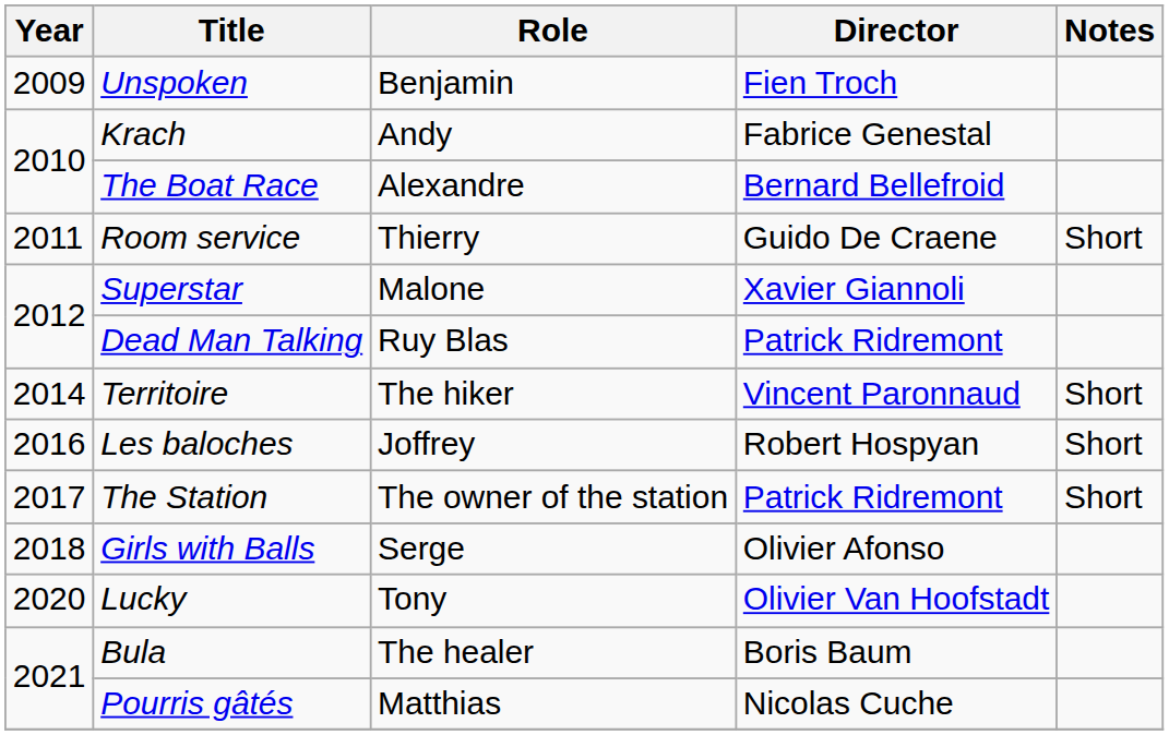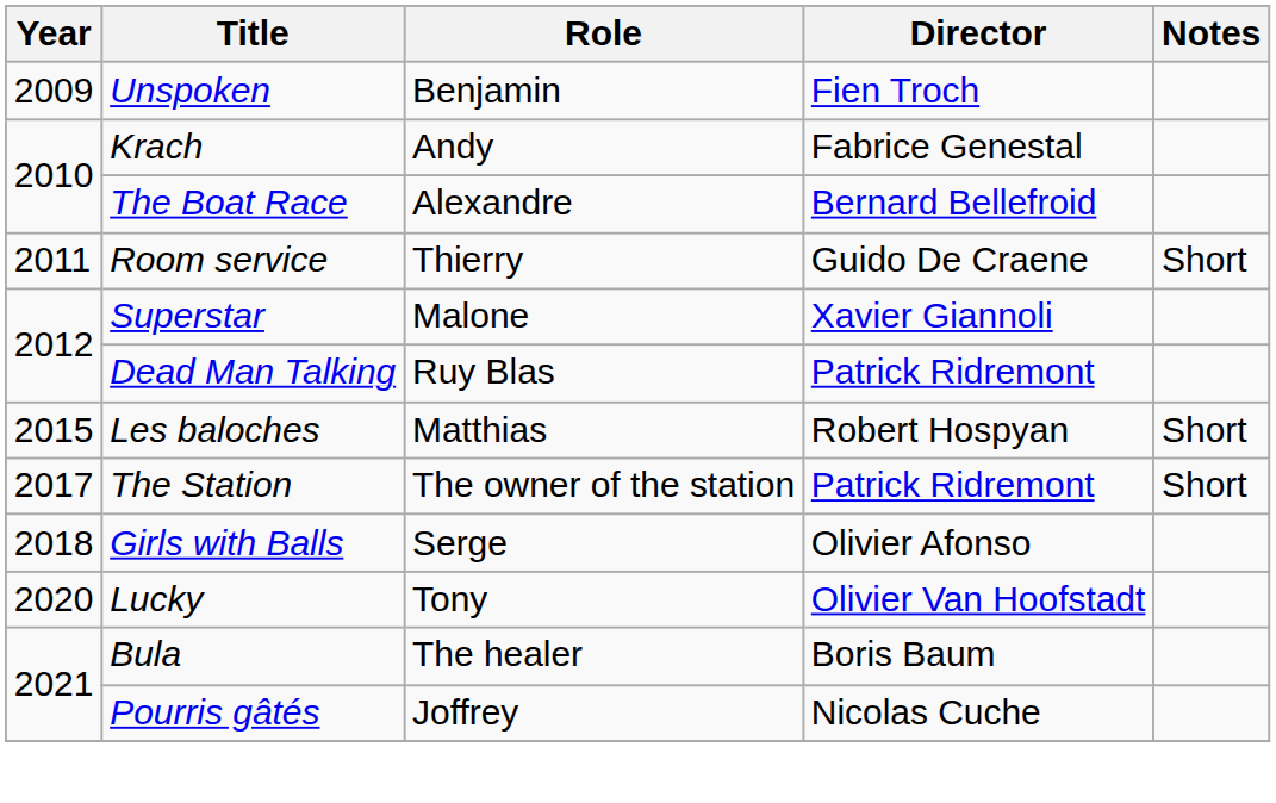 <table class="wikitable">
 <tr>
 <th>Year</th>
 <th>Title</th>
 <th>Role</th>
 <th>Director</th>
 <th>Notes</th>
 </tr>
 <tr>
 <td>2009</td>
 <td><em><a href='#'>Unspoken</a></em></td>
 <td>Benjamin</td>
 <td><a href='#'>Fien Troch</a></td>
 <td></td>
 </tr>
 <tr>
 <td rowspan=2>2010</td>
 <td><em>Krach</em></td>
 <td>Andy</td>
 <td>Fabrice Genestal</td>
 <td></td>
 </tr>
 <tr>
 <td><em><a href='#'>The Boat Race</a></em></td>
 <td>Alexandre</td>
 <td><a href='#'>Bernard Bellefroid</a></td>
 <td></td>
 </tr>
 <tr>
 <td>2011</td>
 <td><em>Room service</em></td>
 <td>Thierry</td>
 <td>Guido De Craene</td>
 <td>Short</td>
 </tr>
 <tr>
 <td rowspan=2>2012</td>
 <td><em><a href='#'>Superstar</a></em></td>
 <td>Malone</td>
 <td><a href='#'>Xavier Giannoli</a></td>
 <td></td>
 </tr>
 <tr>
 <td><em><a href='#'>Dead Man Talking</a></em></td>
 <td>Ruy Blas</td>
 <td><a href='#'>Patrick Ridremont</a></td>
 <td></td>
 </tr>
 <tr>
-<td>2014</td>
-<td><em>Territoire</em></td>
-<td>The hiker</td>
-<td><a href='#'>Vincent Paronnaud</a></td>
-<td>Short</td>
-</tr>
-<tr>
-<td>2016</td>
+<td>2015</td>
 <td><em>Les baloches</em></td>
-<td>Joffrey</td>
+<td>Matthias</td>
 <td>Robert Hospyan</td>
 <td>Short</td>
 </tr>
 <tr>
 <td>2017</td>
 <td><em>The Station</em></td>
 <td>The owner of the station</td>
 <td><a href='#'>Patrick Ridremont</a></td>
 <td>Short</td>
 </tr>
 <tr>
 <td>2018</td>
 <td><em><a href='#'>Girls with Balls</a></em></td>
 <td>Serge</td>
 <td>Olivier Afonso</td>
 <td></td>
 </tr>
 <tr>
 <td>2020</td>
 <td><em>Lucky</em></td>
 <td>Tony</td>
 <td><a href='#'>Olivier Van Hoofstadt</a></td>
 <td></td>
 </tr>
 <tr>
 <td rowspan=2>2021</td>
 <td><em>Bula</em></td>
 <td>The healer</td>
 <td>Boris Baum</td>
 <td></td>
 </tr>
 <tr>
 <td><em><a href='#'>Pourris gâtés</a></em></td>
-<td>Matthias</td>
+<td>Joffrey</td>
 <td>Nicolas Cuche</td>
 <td></td>
 </tr>
 <tr>
 </tr>
 </table>
